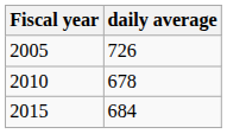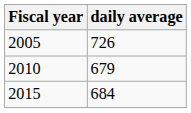 <table class="wikitable">
 <tr>
 <th>Fiscal year</th>
 <th>daily average</th>
 </tr>
 <tr>
 <td>2005</td>
 <td>726</td>
 </tr>
 <tr>
 <td>2010</td>
-<td>678</td>
+<td>679</td>
 </tr>
 <tr>
 <td>2015</td>
 <td>684</td>
 </tr>
 <tr>
 </tr>
 </table>
